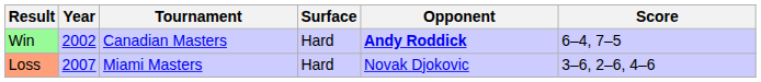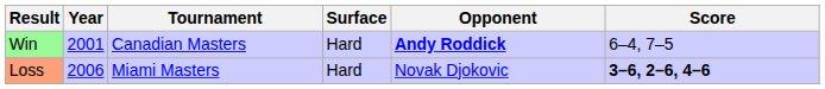 <table class="sortable wikitable">
 <tr>
 <th>Result</th>
 <th>Year</th>
 <th width=200>Tournament</th>
 <th>Surface</th>
 <th width=200>Opponent</th>
 <th width=200 class=unsortable>Score</th>
 </tr>
 <tr style="background:#ccf;">
 <td style="background:#98fb98;">Win</td>
-<td><a href='#'>2002</a></td>
+<td><a href='#'>2001</a></td>
 <td><a href='#'>Canadian Masters</a></td>
 <td>Hard</td>
 <td><strong> <a href='#'>Andy Roddick</a></strong></td>
 <td>6–4, 7–5</td>
 </tr>
 <tr style="background:#ccf;">
 <td bgcolor=FFA07A>Loss</td>
-<td><a href='#'>2007</a></td>
+<td><a href='#'>2006</a></td>
 <td><a href='#'>Miami Masters</a></td>
 <td>Hard</td>
 <td> <a href='#'>Novak Djokovic</a></td>
-<td>3–6, 2–6, 4–6</td>
+<td><strong>3–6, 2–6, 4–6</strong></td>
 </tr>
 </table>
